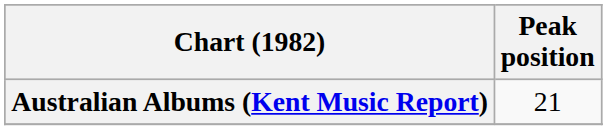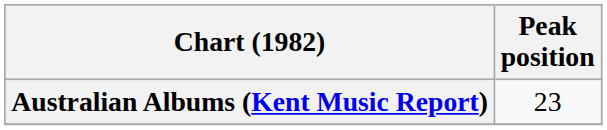 <table class="wikitable sortable plainrowheaders" style="text-align:center">
 <tr>
 <th scope="col">Chart (1982)</th>
 <th scope="col">Peak<br> position</th>
 </tr>
 <tr>
 <th scope="row">Australian Albums (<a href='#'>Kent Music Report</a>)</th>
-<td>21</td>
+<td>23</td>
 </tr>
 <tr>
 </tr>
 <tr>
 </tr>
 <tr>
 </tr>
 <tr>
 </tr>
 <tr>
 </tr>
 <tr>
 </tr>
 <tr>
 </tr>
 <tr>
 </tr>
 </table>
